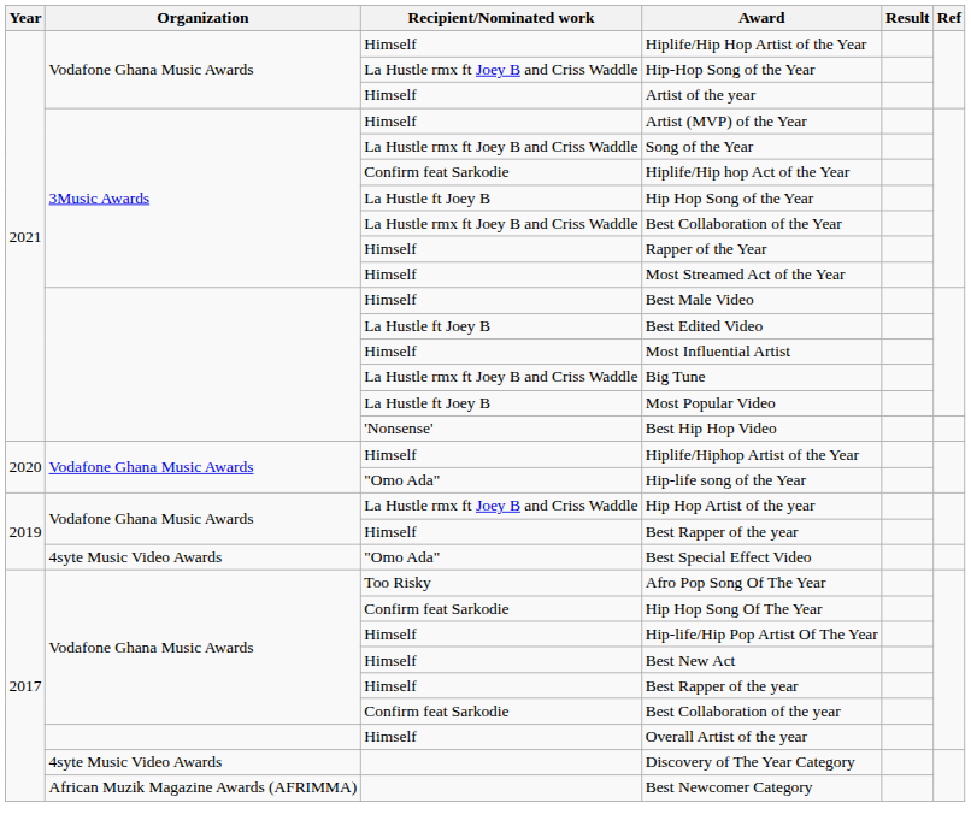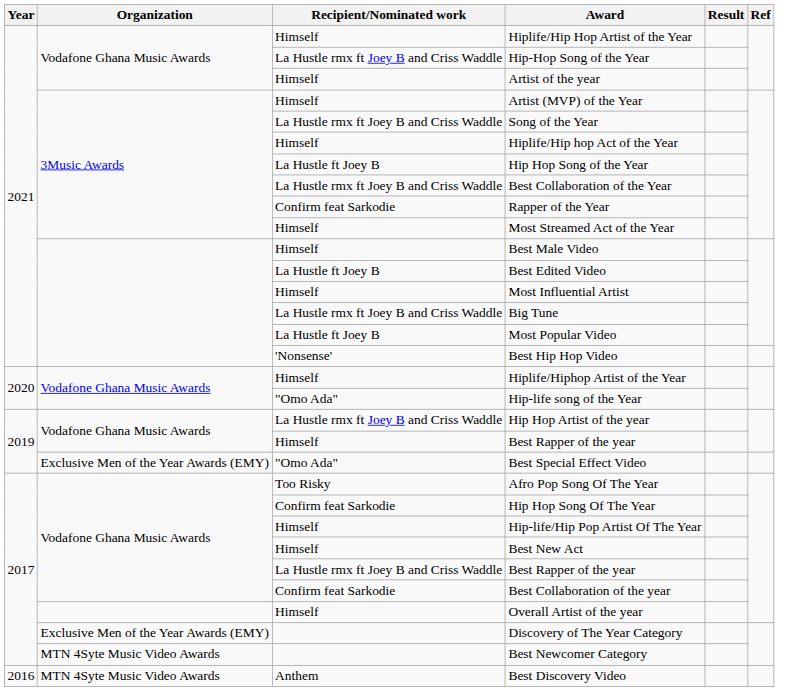 <table class="wikitable sortable">
 <tr>
 <th><strong>Year</strong></th>
 <th>Organization</th>
 <th><strong>Recipient/Nominated work</strong></th>
 <th><strong>Award</strong></th>
 <th><strong>Result</strong></th>
 <th><strong>Ref</strong></th>
 </tr>
 <tr>
 <td rowspan="16">2021</td>
 <td rowspan="3">Vodafone Ghana Music Awards</td>
 <td>Himself</td>
 <td>Hiplife/Hip Hop Artist of the Year</td>
 <td></td>
 <td rowspan="3"></td>
 </tr>
 <tr>
 <td>La Hustle rmx ft <a href='#'>Joey B</a> and Criss Waddle</td>
 <td>Hip-Hop Song of the Year</td>
 <td></td>
 </tr>
 <tr>
 <td>Himself</td>
 <td>Artist of the year</td>
 <td></td>
 </tr>
 <tr>
 <td rowspan="7"><a href='#'>3Music Awards</a></td>
 <td>Himself</td>
 <td>Artist (MVP) of the Year</td>
 <td></td>
 <td rowspan="7"></td>
 </tr>
 <tr>
 <td>La Hustle rmx ft Joey B and Criss Waddle</td>
 <td>Song of the Year</td>
 <td></td>
 </tr>
 <tr>
-<td>Confirm feat Sarkodie</td>
+<td>Himself</td>
 <td>Hiplife/Hip hop Act of the Year</td>
 <td></td>
 </tr>
 <tr>
 <td>La Hustle ft Joey B</td>
 <td>Hip Hop Song of the Year</td>
 <td></td>
 </tr>
 <tr>
 <td>La Hustle rmx ft Joey B and Criss Waddle</td>
 <td>Best Collaboration of the Year</td>
 <td></td>
 </tr>
 <tr>
-<td>Himself</td>
+<td>Confirm feat Sarkodie</td>
 <td>Rapper of the Year</td>
 <td></td>
 </tr>
 <tr>
 <td>Himself</td>
 <td>Most Streamed Act of the Year</td>
 <td></td>
 </tr>
 <tr>
 <td rowspan="6"></td>
 <td>Himself</td>
 <td>Best Male Video</td>
 <td></td>
 <td rowspan="5"></td>
 </tr>
 <tr>
 <td>La Hustle ft Joey B</td>
 <td>Best Edited Video</td>
 <td></td>
 </tr>
 <tr>
 <td>Himself</td>
 <td>Most Influential Artist</td>
 <td></td>
 </tr>
 <tr>
 <td>La Hustle rmx ft Joey B and Criss Waddle</td>
 <td>Big Tune</td>
 <td></td>
 </tr>
 <tr>
 <td>La Hustle ft Joey B</td>
 <td>Most Popular Video</td>
 <td></td>
 </tr>
 <tr>
 <td>'Nonsense'</td>
 <td>Best Hip Hop Video</td>
 <td></td>
 <td></td>
 </tr>
 <tr>
 <td rowspan="2">2020</td>
 <td rowspan="2"><a href='#'>Vodafone Ghana Music Awards</a></td>
 <td>Himself</td>
 <td>Hiplife/Hiphop Artist of the Year</td>
 <td></td>
 <td rowspan="2"></td>
 </tr>
 <tr>
 <td>"Omo Ada"</td>
 <td>Hip-life song of the Year</td>
 <td></td>
 </tr>
 <tr>
 <td rowspan="3">2019</td>
 <td rowspan="2">Vodafone Ghana Music Awards</td>
 <td>La Hustle rmx ft <a href='#'>Joey B</a> and Criss Waddle</td>
 <td>Hip Hop Artist of the year</td>
 <td></td>
 <td rowspan="2"></td>
 </tr>
 <tr>
 <td>Himself</td>
 <td>Best Rapper of the year</td>
 <td></td>
 </tr>
 <tr>
-<td>4syte Music Video Awards</td>
+<td>Exclusive Men of the Year Awards (EMY)</td>
 <td>"Omo Ada"</td>
 <td>Best Special Effect Video</td>
 <td></td>
 <td></td>
 </tr>
 <tr>
 <td rowspan="9">2017</td>
 <td rowspan="6">Vodafone Ghana Music Awards</td>
 <td>Too Risky</td>
 <td>Afro Pop Song Of The Year</td>
 <td></td>
 <td rowspan="7"></td>
 </tr>
 <tr>
 <td>Confirm feat Sarkodie</td>
 <td>Hip Hop Song Of The Year</td>
 <td></td>
 </tr>
 <tr>
 <td>Himself</td>
 <td>Hip-life/Hip Pop Artist Of The Year</td>
 <td></td>
 </tr>
 <tr>
 <td>Himself</td>
 <td>Best New Act</td>
 <td></td>
 </tr>
 <tr>
-<td>Himself</td>
+<td>La Hustle rmx ft Joey B and Criss Waddle</td>
 <td>Best Rapper of the year</td>
 <td></td>
 </tr>
 <tr>
 <td>Confirm feat Sarkodie</td>
 <td>Best Collaboration of the year</td>
 <td></td>
 </tr>
 <tr>
 <td></td>
 <td>Himself</td>
 <td>Overall Artist of the year</td>
 <td></td>
 </tr>
 <tr>
-<td>4syte Music Video Awards</td>
+<td>Exclusive Men of the Year Awards (EMY)</td>
 <td></td>
 <td>Discovery of The Year Category</td>
 <td></td>
 <td rowspan="2"></td>
 </tr>
 <tr>
-<td>African Muzik Magazine Awards (AFRIMMA)</td>
+<td>MTN 4Syte Music Video Awards</td>
 <td></td>
 <td>Best Newcomer Category</td>
 <td></td>
 </tr>
+<tr>
+<td>2016</td>
+<td>MTN 4Syte Music Video Awards</td>
+<td>Anthem</td>
+<td>Best Discovery Video</td>
+<td></td>
+<td></td>
+</tr>
 </table>
